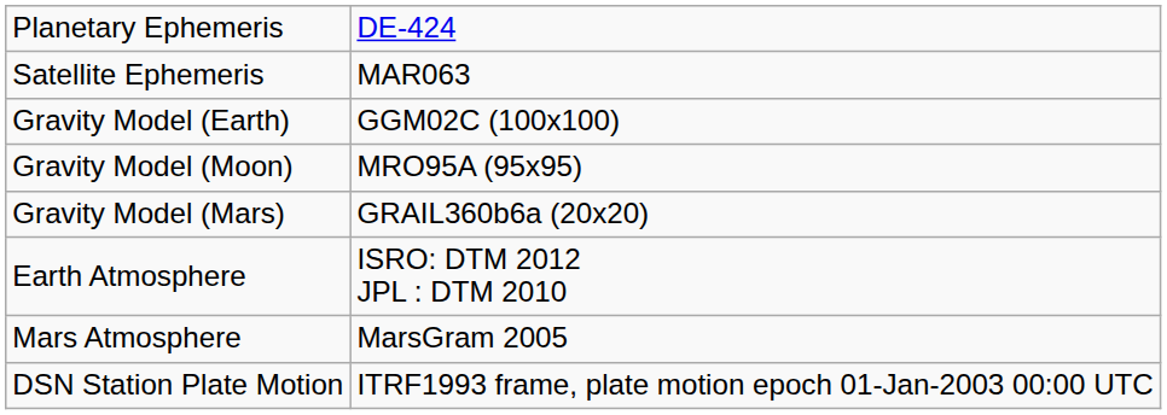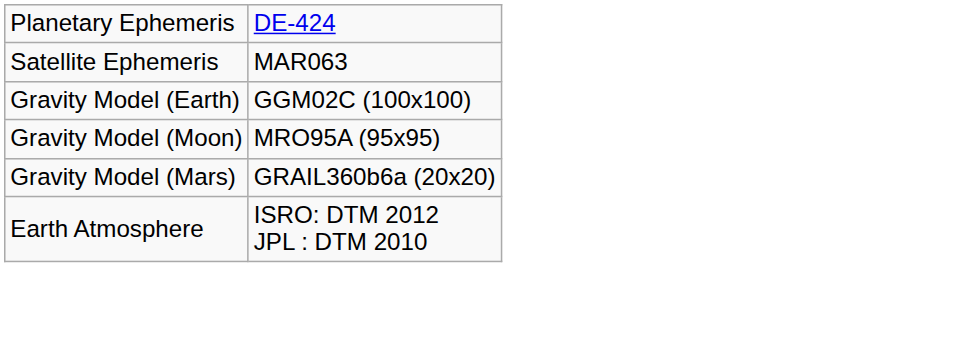 <table class="wikitable">
 <tr>
 <td>Planetary Ephemeris</td>
 <td><a href='#'>DE-424</a></td>
 </tr>
 <tr>
 <td>Satellite Ephemeris</td>
 <td>MAR063</td>
 </tr>
 <tr>
 <td>Gravity Model (Earth)</td>
 <td>GGM02C (100x100)</td>
 </tr>
 <tr>
 <td>Gravity Model (Moon)</td>
 <td>MRO95A (95x95)</td>
 </tr>
 <tr>
 <td>Gravity Model (Mars)</td>
 <td>GRAIL360b6a (20x20)</td>
 </tr>
 <tr>
 <td>Earth Atmosphere</td>
 <td>ISRO: DTM 2012<br>JPL : DTM 2010</td>
 </tr>
-<tr>
-<td>Mars Atmosphere</td>
-<td>MarsGram 2005</td>
-</tr>
-<tr>
-<td>DSN Station Plate Motion</td>
-<td>ITRF1993 frame, plate motion epoch 01-Jan-2003 00:00 UTC</td>
-</tr>
 </table>
